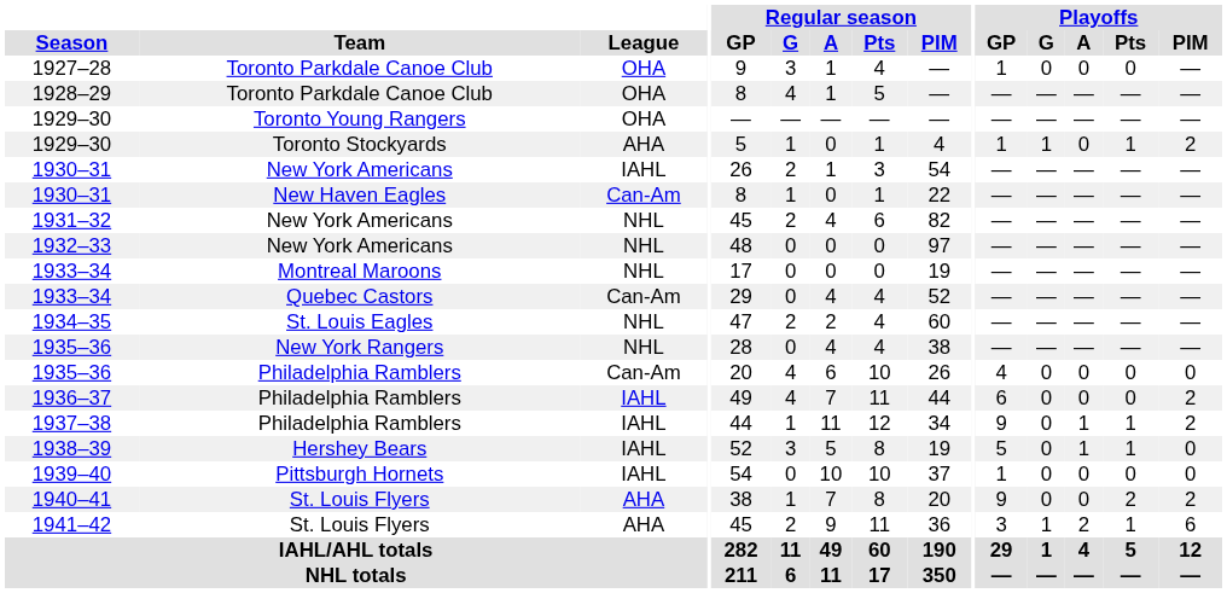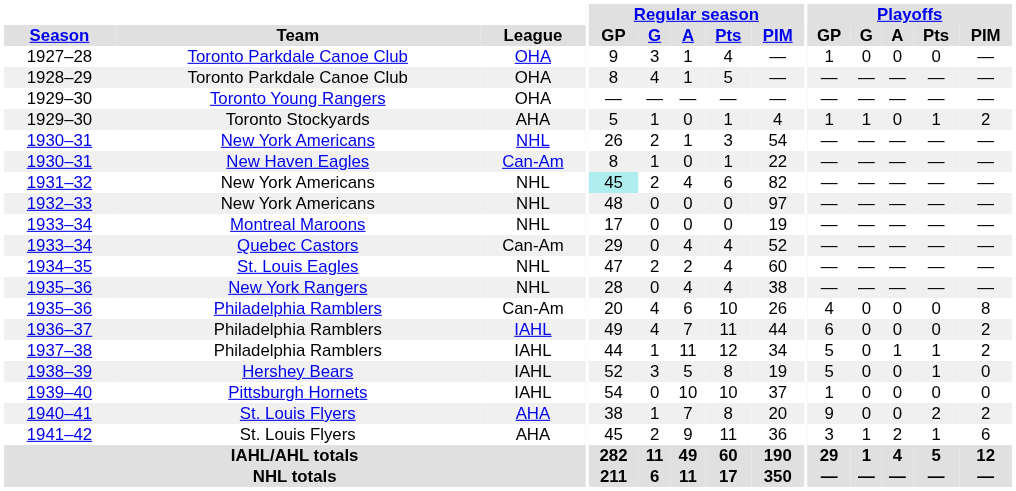 <table border="0" cellpadding="1" cellspacing="0" style="text-align:center; width:60em">
 <tr bgcolor="#e0e0e0">
 <th colspan="3" bgcolor="#ffffff"></th>
 <th rowspan="100" bgcolor="#ffffff"></th>
 <th colspan="5"><a href='#'>Regular season</a></th>
 <th rowspan="100" bgcolor="#ffffff"></th>
 <th colspan="5"><a href='#'>Playoffs</a></th>
 </tr>
 <tr bgcolor="#e0e0e0">
 <th><a href='#'>Season</a></th>
 <th>Team</th>
 <th>League</th>
 <th>GP</th>
 <th><a href='#'>G</a></th>
 <th><a href='#'>A</a></th>
 <th><a href='#'>Pts</a></th>
 <th><a href='#'>PIM</a></th>
 <th>GP</th>
 <th>G</th>
 <th>A</th>
 <th>Pts</th>
 <th>PIM</th>
 </tr>
 <tr>
 <td>1927–28</td>
 <td><a href='#'>Toronto Parkdale Canoe Club</a></td>
 <td><a href='#'>OHA</a></td>
 <td>9</td>
 <td>3</td>
 <td>1</td>
 <td>4</td>
 <td>—</td>
 <td>1</td>
 <td>0</td>
 <td>0</td>
 <td>0</td>
 <td>—</td>
 </tr>
 <tr bgcolor="#f0f0f0">
 <td>1928–29</td>
 <td>Toronto Parkdale Canoe Club</td>
 <td>OHA</td>
 <td>8</td>
 <td>4</td>
 <td>1</td>
 <td>5</td>
 <td>—</td>
 <td>—</td>
 <td>—</td>
 <td>—</td>
 <td>—</td>
 <td>—</td>
 </tr>
 <tr>
 <td>1929–30</td>
 <td><a href='#'>Toronto Young Rangers</a></td>
 <td>OHA</td>
 <td>—</td>
 <td>—</td>
 <td>—</td>
 <td>—</td>
 <td>—</td>
 <td>—</td>
 <td>—</td>
 <td>—</td>
 <td>—</td>
 <td>—</td>
 </tr>
 <tr bgcolor="#f0f0f0">
 <td>1929–30</td>
 <td>Toronto Stockyards</td>
 <td>AHA</td>
 <td>5</td>
 <td>1</td>
 <td>0</td>
 <td>1</td>
 <td>4</td>
 <td>1</td>
 <td>1</td>
 <td>0</td>
 <td>1</td>
 <td>2</td>
 </tr>
 <tr>
 <td><a href='#'>1930–31</a></td>
 <td><a href='#'>New York Americans</a></td>
-<td>IAHL</td>
+<td><a href='#'>NHL</a></td>
 <td>26</td>
 <td>2</td>
 <td>1</td>
 <td>3</td>
 <td>54</td>
 <td>—</td>
 <td>—</td>
 <td>—</td>
 <td>—</td>
 <td>—</td>
 </tr>
 <tr bgcolor="#f0f0f0">
 <td><a href='#'>1930–31</a></td>
 <td><a href='#'>New Haven Eagles</a></td>
 <td><a href='#'>Can-Am</a></td>
 <td>8</td>
 <td>1</td>
 <td>0</td>
 <td>1</td>
 <td>22</td>
 <td>—</td>
 <td>—</td>
 <td>—</td>
 <td>—</td>
 <td>—</td>
 </tr>
 <tr>
 <td><a href='#'>1931–32</a></td>
 <td>New York Americans</td>
 <td>NHL</td>
-<td>45</td>
+<td style="background: paleturquoise;">45</td>
 <td>2</td>
 <td>4</td>
 <td>6</td>
 <td>82</td>
 <td>—</td>
 <td>—</td>
 <td>—</td>
 <td>—</td>
 <td>—</td>
 </tr>
 <tr bgcolor="#f0f0f0">
 <td><a href='#'>1932–33</a></td>
 <td>New York Americans</td>
 <td>NHL</td>
 <td>48</td>
 <td>0</td>
 <td>0</td>
 <td>0</td>
 <td>97</td>
 <td>—</td>
 <td>—</td>
 <td>—</td>
 <td>—</td>
 <td>—</td>
 </tr>
 <tr>
 <td><a href='#'>1933–34</a></td>
 <td><a href='#'>Montreal Maroons</a></td>
 <td>NHL</td>
 <td>17</td>
 <td>0</td>
 <td>0</td>
 <td>0</td>
 <td>19</td>
 <td>—</td>
 <td>—</td>
 <td>—</td>
 <td>—</td>
 <td>—</td>
 </tr>
 <tr bgcolor="#f0f0f0">
 <td><a href='#'>1933–34</a></td>
 <td><a href='#'>Quebec Castors</a></td>
 <td>Can-Am</td>
 <td>29</td>
 <td>0</td>
 <td>4</td>
 <td>4</td>
 <td>52</td>
 <td>—</td>
 <td>—</td>
 <td>—</td>
 <td>—</td>
 <td>—</td>
 </tr>
 <tr>
 <td><a href='#'>1934–35</a></td>
 <td><a href='#'>St. Louis Eagles</a></td>
 <td>NHL</td>
 <td>47</td>
 <td>2</td>
 <td>2</td>
 <td>4</td>
 <td>60</td>
 <td>—</td>
 <td>—</td>
 <td>—</td>
 <td>—</td>
 <td>—</td>
 </tr>
 <tr bgcolor="#f0f0f0">
 <td><a href='#'>1935–36</a></td>
 <td><a href='#'>New York Rangers</a></td>
 <td>NHL</td>
 <td>28</td>
 <td>0</td>
 <td>4</td>
 <td>4</td>
 <td>38</td>
 <td>—</td>
 <td>—</td>
 <td>—</td>
 <td>—</td>
 <td>—</td>
 </tr>
 <tr>
 <td><a href='#'>1935–36</a></td>
 <td><a href='#'>Philadelphia Ramblers</a></td>
 <td>Can-Am</td>
 <td>20</td>
 <td>4</td>
 <td>6</td>
 <td>10</td>
 <td>26</td>
 <td>4</td>
 <td>0</td>
 <td>0</td>
 <td>0</td>
-<td>0</td>
+<td>8</td>
 </tr>
 <tr bgcolor="#f0f0f0">
 <td><a href='#'>1936–37</a></td>
 <td>Philadelphia Ramblers</td>
 <td><a href='#'>IAHL</a></td>
 <td>49</td>
 <td>4</td>
 <td>7</td>
 <td>11</td>
 <td>44</td>
 <td>6</td>
 <td>0</td>
 <td>0</td>
 <td>0</td>
 <td>2</td>
 </tr>
 <tr>
 <td><a href='#'>1937–38</a></td>
 <td>Philadelphia Ramblers</td>
 <td>IAHL</td>
 <td>44</td>
 <td>1</td>
 <td>11</td>
 <td>12</td>
 <td>34</td>
-<td>9</td>
+<td>5</td>
 <td>0</td>
 <td>1</td>
 <td>1</td>
 <td>2</td>
 </tr>
 <tr bgcolor="#f0f0f0">
 <td><a href='#'>1938–39</a></td>
 <td><a href='#'>Hershey Bears</a></td>
 <td>IAHL</td>
 <td>52</td>
 <td>3</td>
 <td>5</td>
 <td>8</td>
 <td>19</td>
 <td>5</td>
 <td>0</td>
-<td>1</td>
+<td>0</td>
 <td>1</td>
 <td>0</td>
 </tr>
 <tr>
 <td><a href='#'>1939–40</a></td>
 <td><a href='#'>Pittsburgh Hornets</a></td>
 <td>IAHL</td>
 <td>54</td>
 <td>0</td>
 <td>10</td>
 <td>10</td>
 <td>37</td>
 <td>1</td>
 <td>0</td>
 <td>0</td>
 <td>0</td>
 <td>0</td>
 </tr>
 <tr bgcolor="#f0f0f0">
 <td><a href='#'>1940–41</a></td>
 <td><a href='#'>St. Louis Flyers</a></td>
 <td><a href='#'>AHA</a></td>
 <td>38</td>
 <td>1</td>
 <td>7</td>
 <td>8</td>
 <td>20</td>
 <td>9</td>
 <td>0</td>
 <td>0</td>
 <td>2</td>
 <td>2</td>
 </tr>
 <tr>
 <td><a href='#'>1941–42</a></td>
 <td>St. Louis Flyers</td>
 <td>AHA</td>
 <td>45</td>
 <td>2</td>
 <td>9</td>
 <td>11</td>
 <td>36</td>
 <td>3</td>
 <td>1</td>
 <td>2</td>
 <td>1</td>
 <td>6</td>
 </tr>
 <tr bgcolor="#e0e0e0">
 <th colspan="3">IAHL/AHL totals</th>
 <th>282</th>
 <th>11</th>
 <th>49</th>
 <th>60</th>
 <th>190</th>
 <th>29</th>
 <th>1</th>
 <th>4</th>
 <th>5</th>
 <th>12</th>
 </tr>
 <tr bgcolor="#e0e0e0">
 <th colspan="3">NHL totals</th>
 <th>211</th>
 <th>6</th>
 <th>11</th>
 <th>17</th>
 <th>350</th>
 <th>—</th>
 <th>—</th>
 <th>—</th>
 <th>—</th>
 <th>—</th>
 </tr>
 </table>
